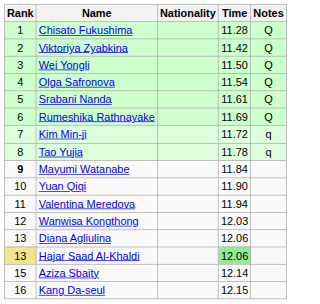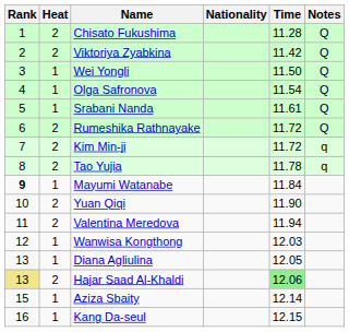 <table class="wikitable sortable" style="text-align:center; font-size:95%">
 <tr>
 <th>Rank</th>
+<th>Heat</th>
 <th>Name</th>
 <th>Nationality</th>
 <th>Time</th>
 <th>Notes</th>
 </tr>
 <tr bgcolor=ccffcc>
 <td>1</td>
+<td>2</td>
 <td align=left><a href='#'>Chisato Fukushima</a></td>
 <td align=left></td>
 <td>11.28</td>
 <td>Q</td>
 </tr>
 <tr bgcolor=ccffcc>
+<td>2</td>
 <td>2</td>
 <td align=left><a href='#'>Viktoriya Zyabkina</a></td>
 <td align=left></td>
 <td>11.42</td>
 <td>Q</td>
 </tr>
 <tr bgcolor=ccffcc>
 <td>3</td>
+<td>1</td>
 <td align=left><a href='#'>Wei Yongli</a></td>
 <td align=left></td>
 <td>11.50</td>
 <td>Q</td>
 </tr>
 <tr bgcolor=ccffcc>
 <td>4</td>
+<td>1</td>
 <td align=left><a href='#'>Olga Safronova</a></td>
 <td align=left></td>
 <td>11.54</td>
 <td>Q</td>
 </tr>
 <tr bgcolor=ccffcc>
 <td>5</td>
+<td>1</td>
 <td align=left><a href='#'>Srabani Nanda</a></td>
 <td align=left></td>
 <td>11.61</td>
 <td>Q</td>
 </tr>
 <tr bgcolor=ccffcc>
 <td>6</td>
+<td>2</td>
 <td align=left><a href='#'>Rumeshika Rathnayake</a></td>
 <td align=left></td>
-<td>11.69</td>
+<td>11.72</td>
 <td>Q</td>
 </tr>
 <tr bgcolor=ddffdd>
 <td>7</td>
+<td>2</td>
 <td align=left><a href='#'>Kim Min-ji</a></td>
 <td align=left></td>
 <td>11.72</td>
 <td>q</td>
 </tr>
 <tr bgcolor=ddffdd>
 <td>8</td>
+<td>2</td>
 <td align=left><a href='#'>Tao Yujia</a></td>
 <td align=left></td>
 <td>11.78</td>
 <td>q</td>
 </tr>
 <tr>
 <td><strong>9</strong></td>
+<td>1</td>
 <td align=left><a href='#'>Mayumi Watanabe</a></td>
 <td align=left></td>
 <td>11.84</td>
 <td></td>
 </tr>
 <tr>
 <td>10</td>
+<td>2</td>
 <td align=left><a href='#'>Yuan Qiqi</a></td>
 <td align=left></td>
 <td>11.90</td>
 <td></td>
 </tr>
 <tr>
 <td>11</td>
+<td>2</td>
 <td align=left><a href='#'>Valentina Meredova</a></td>
 <td align=left></td>
 <td>11.94</td>
 <td></td>
 </tr>
 <tr>
 <td>12</td>
+<td>1</td>
 <td align=left><a href='#'>Wanwisa Kongthong</a></td>
 <td align=left></td>
 <td>12.03</td>
 <td></td>
 </tr>
 <tr>
 <td>13</td>
+<td>1</td>
 <td align=left><a href='#'>Diana Agliulina</a></td>
 <td align=left></td>
-<td>12.06</td>
+<td>12.05</td>
 <td></td>
 </tr>
 <tr>
 <td style="background: khaki;">13</td>
+<td>2</td>
 <td align=left><a href='#'>Hajar Saad Al-Khaldi</a></td>
 <td align=left></td>
 <td style="background: lightgreen;">12.06</td>
 <td></td>
 </tr>
 <tr>
 <td>15</td>
+<td>1</td>
 <td align=left><a href='#'>Aziza Sbaity</a></td>
 <td align=left></td>
 <td>12.14</td>
 <td></td>
 </tr>
 <tr>
 <td>16</td>
+<td>1</td>
 <td align=left><a href='#'>Kang Da-seul</a></td>
 <td align=left></td>
 <td>12.15</td>
 <td></td>
 </tr>
 </table>
